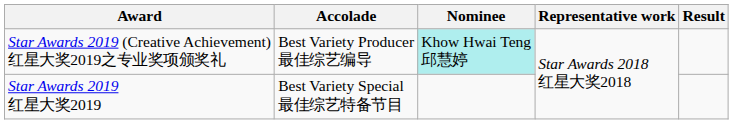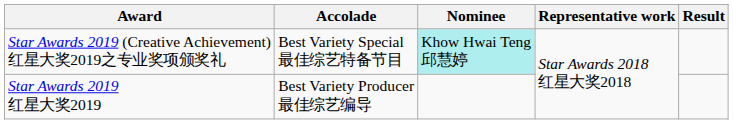 <table class="wikitable sortable">
 <tr>
 <th>Award</th>
 <th>Accolade</th>
 <th>Nominee</th>
 <th>Representative work</th>
 <th class="unsortable">Result</th>
 </tr>
 <tr>
 <td><em><a href='#'>Star Awards 2019</a></em> (Creative Achievement)<br>红星大奖2019之专业奖项颁奖礼</td>
-<td>Best Variety Producer<br>最佳综艺编导</td>
+<td>Best Variety Special<br>最佳综艺特备节目</td>
 <td style="background: paleturquoise;">Khow Hwai Teng <br> 邱慧婷</td>
 <td rowspan=2><em>Star Awards 2018</em><br>红星大奖2018</td>
 <td></td>
 </tr>
 <tr>
 <td><em><a href='#'>Star Awards 2019</a></em><br>红星大奖2019</td>
-<td>Best Variety Special<br>最佳综艺特备节目</td>
+<td>Best Variety Producer<br>最佳综艺编导</td>
 <td></td>
 <td></td>
 </tr>
 </table>
